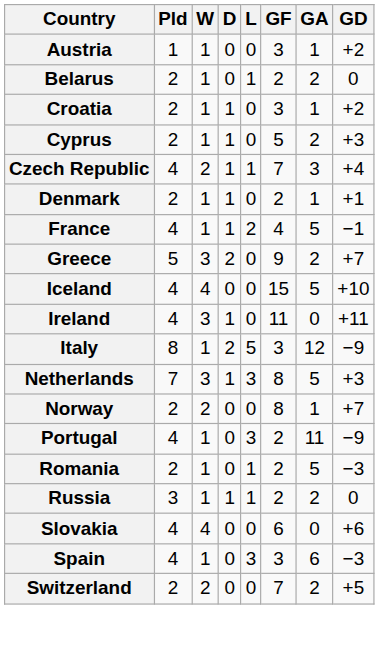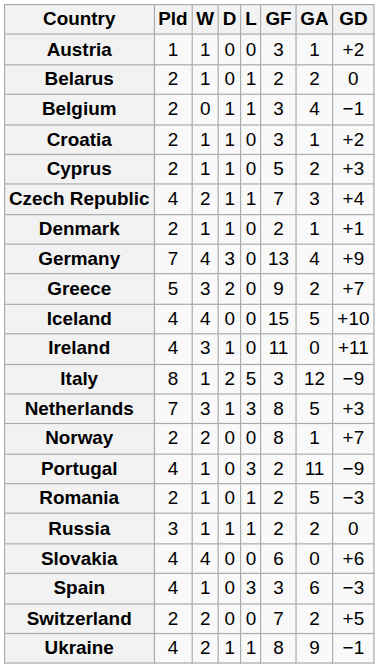 <table class="wikitable plainrowheaders sortable" style="text-align:center">
 <tr>
 <th scope=col>Country</th>
 <th scope=col>Pld</th>
 <th scope=col>W</th>
 <th scope=col>D</th>
 <th scope=col>L</th>
 <th scope=col>GF</th>
 <th scope=col>GA</th>
 <th scope=col>GD</th>
 </tr>
 <tr>
 <th scope=row> Austria</th>
 <td>1</td>
 <td>1</td>
 <td>0</td>
 <td>0</td>
 <td>3</td>
 <td>1</td>
 <td>+2</td>
 </tr>
 <tr>
 <th scope=row> Belarus</th>
 <td>2</td>
 <td>1</td>
 <td>0</td>
 <td>1</td>
 <td>2</td>
 <td>2</td>
 <td>0</td>
+</tr>
+<tr>
+<th scope=row> Belgium</th>
+<td>2</td>
+<td>0</td>
+<td>1</td>
+<td>1</td>
+<td>3</td>
+<td>4</td>
+<td>−1</td>
 </tr>
 <tr>
 <th scope=row> Croatia</th>
 <td>2</td>
 <td>1</td>
 <td>1</td>
 <td>0</td>
 <td>3</td>
 <td>1</td>
 <td>+2</td>
 </tr>
 <tr>
 <th scope=row> Cyprus</th>
 <td>2</td>
 <td>1</td>
 <td>1</td>
 <td>0</td>
 <td>5</td>
 <td>2</td>
 <td>+3</td>
 </tr>
 <tr>
 <th scope=row> Czech Republic</th>
 <td>4</td>
 <td>2</td>
 <td>1</td>
 <td>1</td>
 <td>7</td>
 <td>3</td>
 <td>+4</td>
 </tr>
 <tr>
 <th scope=row> Denmark</th>
 <td>2</td>
 <td>1</td>
 <td>1</td>
 <td>0</td>
 <td>2</td>
 <td>1</td>
 <td>+1</td>
 </tr>
 <tr>
-<th scope=row> France</th>
+<th scope=row> Germany</th>
+<td>7</td>
 <td>4</td>
-<td>1</td>
-<td>1</td>
-<td>2</td>
+<td>3</td>
+<td>0</td>
+<td>13</td>
 <td>4</td>
-<td>5</td>
-<td>−1</td>
+<td>+9</td>
 </tr>
 <tr>
 <th scope=row> Greece</th>
 <td>5</td>
 <td>3</td>
 <td>2</td>
 <td>0</td>
 <td>9</td>
 <td>2</td>
 <td>+7</td>
 </tr>
 <tr>
 <th scope=row> Iceland</th>
 <td>4</td>
 <td>4</td>
 <td>0</td>
 <td>0</td>
 <td>15</td>
 <td>5</td>
 <td>+10</td>
 </tr>
 <tr>
 <th scope=row> Ireland</th>
 <td>4</td>
 <td>3</td>
 <td>1</td>
 <td>0</td>
 <td>11</td>
 <td>0</td>
 <td>+11</td>
 </tr>
 <tr>
 <th scope=row> Italy</th>
 <td>8</td>
 <td>1</td>
 <td>2</td>
 <td>5</td>
 <td>3</td>
 <td>12</td>
 <td>−9</td>
 </tr>
 <tr>
 <th scope=row> Netherlands</th>
 <td>7</td>
 <td>3</td>
 <td>1</td>
 <td>3</td>
 <td>8</td>
 <td>5</td>
 <td>+3</td>
 </tr>
 <tr>
 <th scope=row> Norway</th>
 <td>2</td>
 <td>2</td>
 <td>0</td>
 <td>0</td>
 <td>8</td>
 <td>1</td>
 <td>+7</td>
 </tr>
 <tr>
 <th scope=row> Portugal</th>
 <td>4</td>
 <td>1</td>
 <td>0</td>
 <td>3</td>
 <td>2</td>
 <td>11</td>
 <td>−9</td>
 </tr>
 <tr>
 <th scope=row> Romania</th>
 <td>2</td>
 <td>1</td>
 <td>0</td>
 <td>1</td>
 <td>2</td>
 <td>5</td>
 <td>−3</td>
 </tr>
 <tr>
 <th scope=row> Russia</th>
 <td>3</td>
 <td>1</td>
 <td>1</td>
 <td>1</td>
 <td>2</td>
 <td>2</td>
 <td>0</td>
 </tr>
 <tr>
 <th scope=row> Slovakia</th>
 <td>4</td>
 <td>4</td>
 <td>0</td>
 <td>0</td>
 <td>6</td>
 <td>0</td>
 <td>+6</td>
 </tr>
 <tr>
 <th scope=row> Spain</th>
 <td>4</td>
 <td>1</td>
 <td>0</td>
 <td>3</td>
 <td>3</td>
 <td>6</td>
 <td>−3</td>
 </tr>
 <tr>
 <th scope=row> Switzerland</th>
 <td>2</td>
 <td>2</td>
 <td>0</td>
 <td>0</td>
 <td>7</td>
 <td>2</td>
 <td>+5</td>
 </tr>
+<tr>
+<th scope=row> Ukraine</th>
+<td>4</td>
+<td>2</td>
+<td>1</td>
+<td>1</td>
+<td>8</td>
+<td>9</td>
+<td>−1</td>
+</tr>
 </table>
